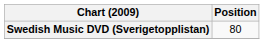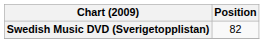 <table class="wikitable plainrowheaders sortable" style="text-align:center;">
 <tr>
 <th scope="col">Chart (2009)</th>
 <th scope="col">Position</th>
 </tr>
 <tr>
 <th scope="row">Swedish Music DVD (Sverigetopplistan)</th>
-<td>80</td>
+<td>82</td>
 </tr>
 <tr>
 </tr>
 </table>
